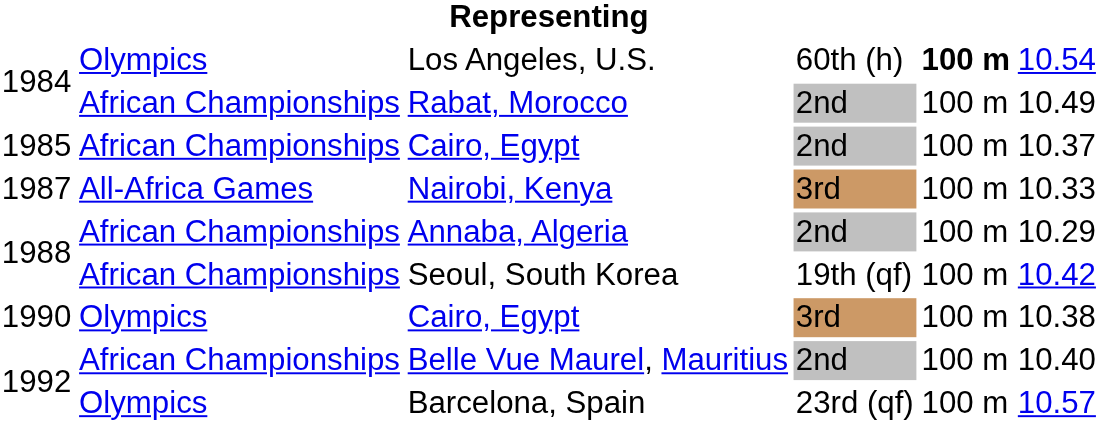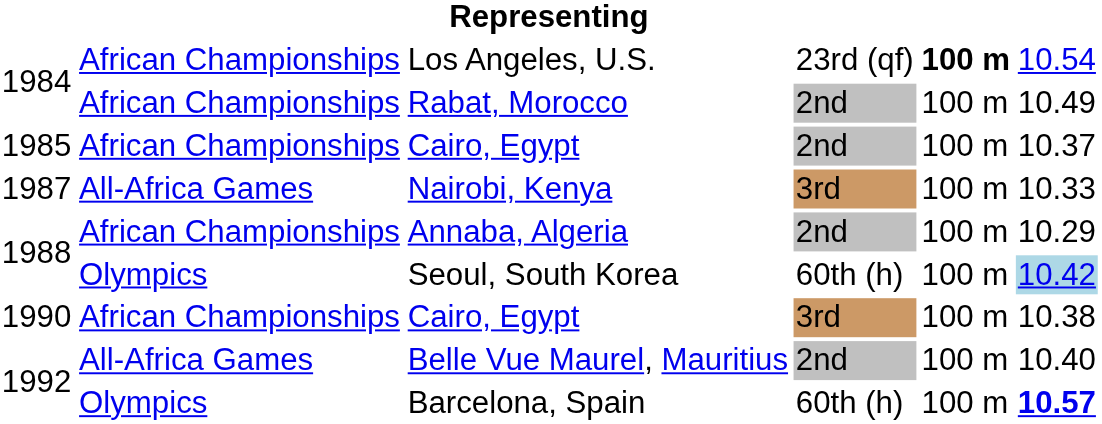 <table>
 <tr>
 <th colspan="6">Representing </th>
 </tr>
 <tr>
 <td rowspan=2>1984</td>
-<td><a href='#'>Olympics</a></td>
+<td><a href='#'>African Championships</a></td>
 <td>Los Angeles, U.S.</td>
-<td>60th (h)</td>
+<td>23rd (qf)</td>
 <td><strong>100 m</strong></td>
 <td><a href='#'>10.54</a></td>
 </tr>
 <tr>
 <td><a href='#'>African Championships</a></td>
 <td><a href='#'>Rabat, Morocco</a></td>
 <td bgcolor=silver>2nd</td>
 <td>100 m</td>
 <td>10.49</td>
 </tr>
 <tr>
 <td>1985</td>
 <td><a href='#'>African Championships</a></td>
 <td><a href='#'>Cairo, Egypt</a></td>
 <td bgcolor=silver>2nd</td>
 <td>100 m</td>
 <td>10.37</td>
 </tr>
 <tr>
 <td>1987</td>
 <td><a href='#'>All-Africa Games</a></td>
 <td><a href='#'>Nairobi, Kenya</a></td>
 <td bgcolor=cc9966>3rd</td>
 <td>100 m</td>
 <td>10.33</td>
 </tr>
 <tr>
 <td rowspan=2>1988</td>
 <td><a href='#'>African Championships</a></td>
 <td><a href='#'>Annaba, Algeria</a></td>
 <td bgcolor=silver>2nd</td>
 <td>100 m</td>
 <td>10.29</td>
 </tr>
 <tr>
-<td><a href='#'>African Championships</a></td>
+<td><a href='#'>Olympics</a></td>
 <td>Seoul, South Korea</td>
-<td>19th (qf)</td>
+<td>60th (h)</td>
 <td>100 m</td>
-<td><a href='#'>10.42</a></td>
+<td style="background: lightblue;"><a href='#'>10.42</a></td>
 </tr>
 <tr>
 <td>1990</td>
-<td><a href='#'>Olympics</a></td>
+<td><a href='#'>African Championships</a></td>
 <td><a href='#'>Cairo, Egypt</a></td>
 <td bgcolor=cc9966>3rd</td>
 <td>100 m</td>
 <td>10.38</td>
 </tr>
 <tr>
 <td rowspan=2>1992</td>
-<td><a href='#'>African Championships</a></td>
+<td><a href='#'>All-Africa Games</a></td>
 <td><a href='#'>Belle Vue Maurel</a>, <a href='#'>Mauritius</a></td>
 <td bgcolor=silver>2nd</td>
 <td>100 m</td>
 <td>10.40</td>
 </tr>
 <tr>
 <td><a href='#'>Olympics</a></td>
 <td>Barcelona, Spain</td>
-<td>23rd (qf)</td>
+<td>60th (h)</td>
 <td>100 m</td>
-<td><a href='#'>10.57</a></td>
+<td><strong><a href='#'>10.57</a></strong></td>
 </tr>
 <tr>
 </tr>
 </table>
